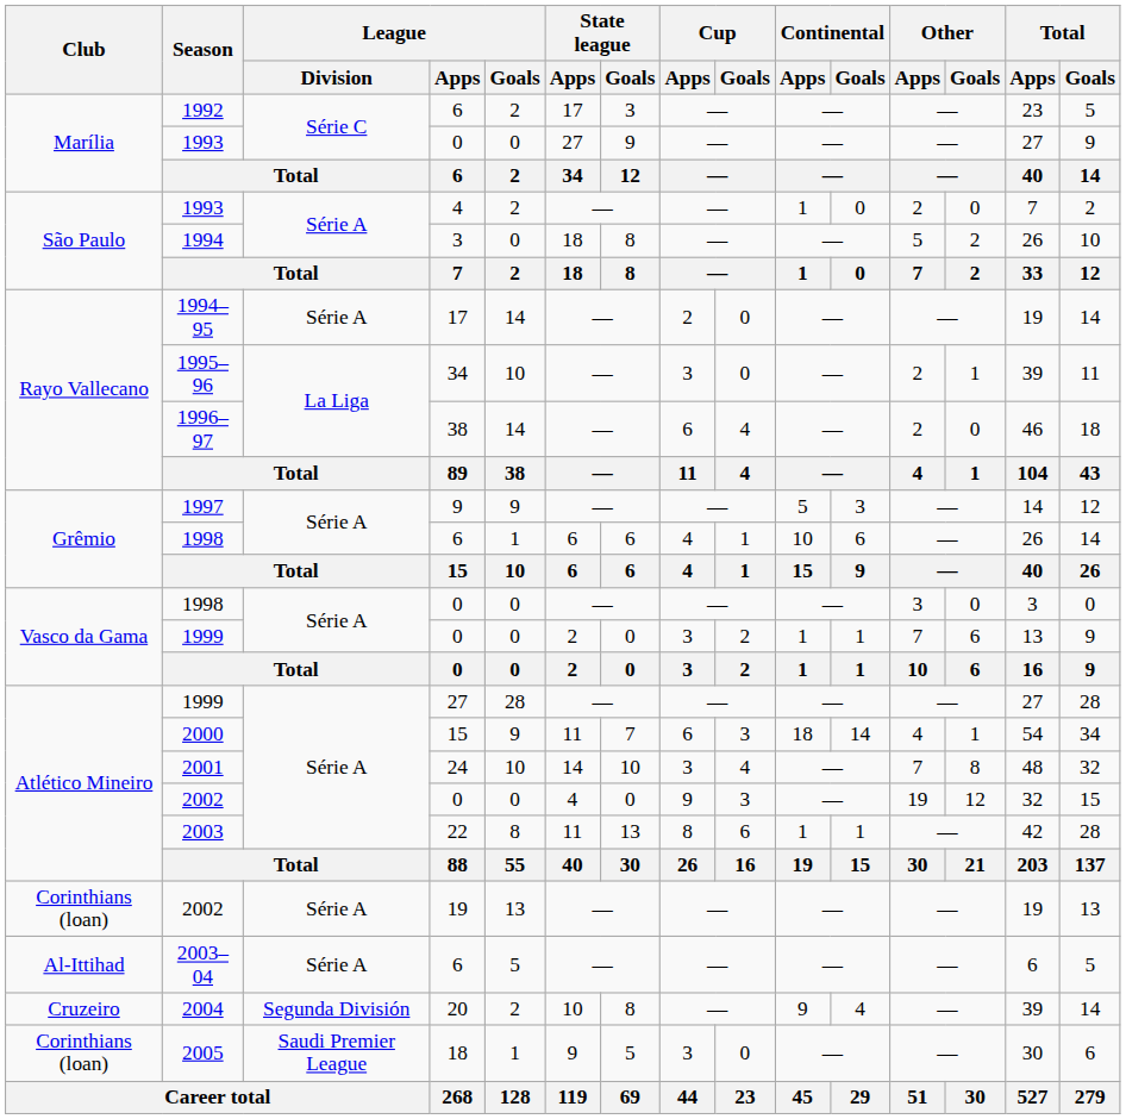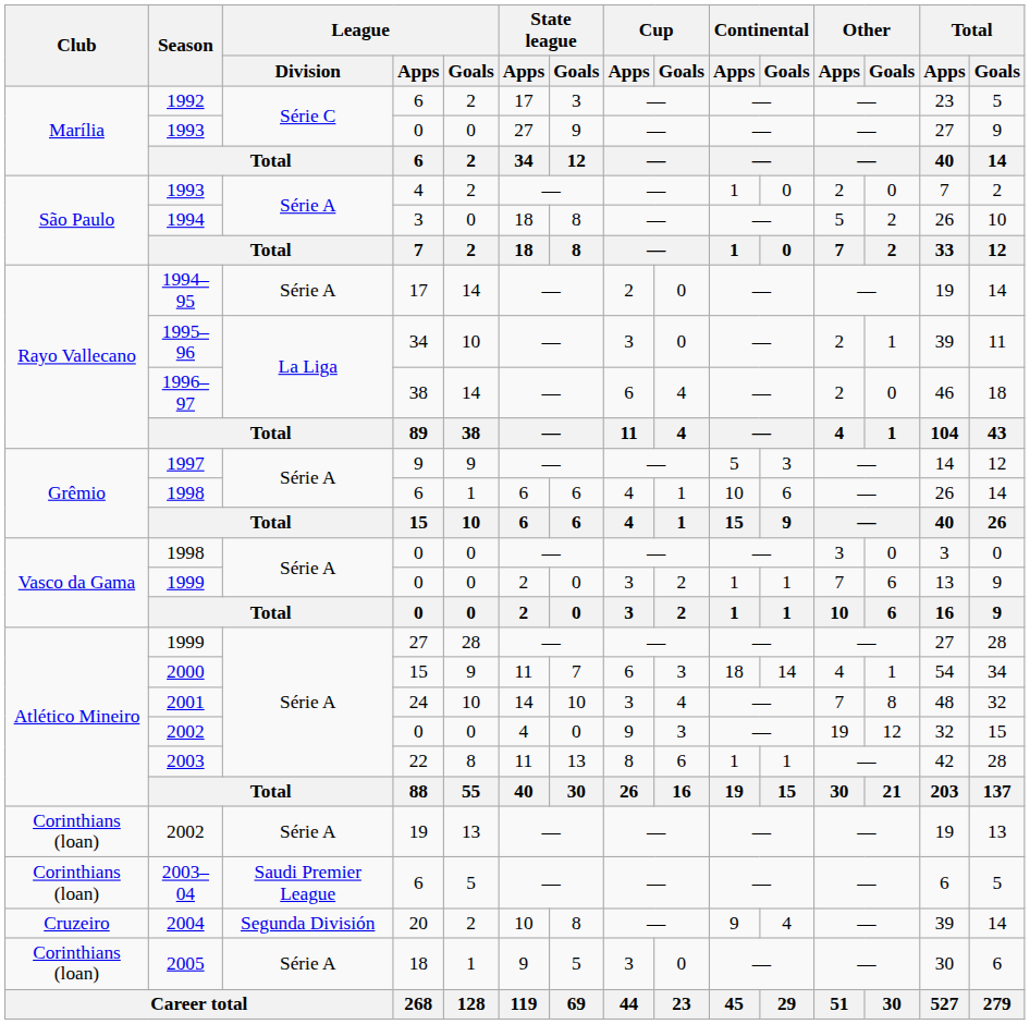 <table class="wikitable" style="text-align: center">
 <tr>
 <th rowspan="2">Club</th>
 <th rowspan="2">Season</th>
 <th colspan="3">League</th>
 <th colspan="2">State league</th>
 <th colspan="2">Cup</th>
 <th colspan="2">Continental</th>
 <th colspan="2">Other</th>
 <th colspan="2">Total</th>
 </tr>
 <tr>
 <th>Division</th>
 <th>Apps</th>
 <th>Goals</th>
 <th>Apps</th>
 <th>Goals</th>
 <th>Apps</th>
 <th>Goals</th>
 <th>Apps</th>
 <th>Goals</th>
 <th>Apps</th>
 <th>Goals</th>
 <th>Apps</th>
 <th>Goals</th>
 </tr>
 <tr>
 <td rowspan="3" align="center"><a href='#'>Marília</a></td>
 <td><a href='#'>1992</a></td>
 <td rowspan="2"><a href='#'>Série C</a></td>
 <td>6</td>
 <td>2</td>
 <td>17</td>
 <td>3</td>
 <td colspan="2">—</td>
 <td colspan="2">—</td>
 <td colspan="2">—</td>
 <td>23</td>
 <td>5</td>
 </tr>
 <tr>
 <td><a href='#'>1993</a></td>
 <td>0</td>
 <td>0</td>
 <td>27</td>
 <td>9</td>
 <td colspan="2">—</td>
 <td colspan="2">—</td>
 <td colspan="2">—</td>
 <td>27</td>
 <td>9</td>
 </tr>
 <tr>
 <th colspan="2">Total</th>
 <th>6</th>
 <th>2</th>
 <th>34</th>
 <th>12</th>
 <th colspan="2">—</th>
 <th colspan="2">—</th>
 <th colspan="2">—</th>
 <th>40</th>
 <th>14</th>
 </tr>
 <tr>
 <td rowspan="3" align="center"><a href='#'>São Paulo</a></td>
 <td><a href='#'>1993</a></td>
 <td rowspan="2"><a href='#'>Série A</a></td>
 <td>4</td>
 <td>2</td>
 <td colspan="2">—</td>
 <td colspan="2">—</td>
 <td>1</td>
 <td>0</td>
 <td>2</td>
 <td>0</td>
 <td>7</td>
 <td>2</td>
 </tr>
 <tr>
 <td><a href='#'>1994</a></td>
 <td>3</td>
 <td>0</td>
 <td>18</td>
 <td>8</td>
 <td colspan="2">—</td>
 <td colspan="2">—</td>
 <td>5</td>
 <td>2</td>
 <td>26</td>
 <td>10</td>
 </tr>
 <tr>
 <th colspan="2">Total</th>
 <th>7</th>
 <th>2</th>
 <th>18</th>
 <th>8</th>
 <th colspan="2">—</th>
 <th>1</th>
 <th>0</th>
 <th>7</th>
 <th>2</th>
 <th>33</th>
 <th>12</th>
 </tr>
 <tr>
 <td rowspan="4" align="center"><a href='#'>Rayo Vallecano</a></td>
 <td><a href='#'>1994–95</a></td>
 <td>Série A</td>
 <td>17</td>
 <td>14</td>
 <td colspan="2">—</td>
 <td>2</td>
 <td>0</td>
 <td colspan="2">—</td>
 <td colspan="2">—</td>
 <td>19</td>
 <td>14</td>
 </tr>
 <tr>
 <td><a href='#'>1995–96</a></td>
 <td rowspan="2"><a href='#'>La Liga</a></td>
 <td>34</td>
 <td>10</td>
 <td colspan="2">—</td>
 <td>3</td>
 <td>0</td>
 <td colspan="2">—</td>
 <td>2</td>
 <td>1</td>
 <td>39</td>
 <td>11</td>
 </tr>
 <tr>
 <td><a href='#'>1996–97</a></td>
 <td>38</td>
 <td>14</td>
 <td colspan="2">—</td>
 <td>6</td>
 <td>4</td>
 <td colspan="2">—</td>
 <td>2</td>
 <td>0</td>
 <td>46</td>
 <td>18</td>
 </tr>
 <tr>
 <th colspan="2">Total</th>
 <th>89</th>
 <th>38</th>
 <th colspan="2">—</th>
 <th>11</th>
 <th>4</th>
 <th colspan="2">—</th>
 <th>4</th>
 <th>1</th>
 <th>104</th>
 <th>43</th>
 </tr>
 <tr>
 <td rowspan="3" align="center"><a href='#'>Grêmio</a></td>
 <td><a href='#'>1997</a></td>
 <td rowspan="2">Série A</td>
 <td>9</td>
 <td>9</td>
 <td colspan="2">—</td>
 <td colspan="2">—</td>
 <td>5</td>
 <td>3</td>
 <td colspan="2">—</td>
 <td>14</td>
 <td>12</td>
 </tr>
 <tr>
 <td><a href='#'>1998</a></td>
 <td>6</td>
 <td>1</td>
 <td>6</td>
 <td>6</td>
 <td>4</td>
 <td>1</td>
 <td>10</td>
 <td>6</td>
 <td colspan="2">—</td>
 <td>26</td>
 <td>14</td>
 </tr>
 <tr>
 <th colspan="2">Total</th>
 <th>15</th>
 <th>10</th>
 <th>6</th>
 <th>6</th>
 <th>4</th>
 <th>1</th>
 <th>15</th>
 <th>9</th>
 <th colspan="2">—</th>
 <th>40</th>
 <th>26</th>
 </tr>
 <tr>
 <td rowspan="3" align="center"><a href='#'>Vasco da Gama</a></td>
 <td>1998</td>
 <td rowspan="2">Série A</td>
 <td>0</td>
 <td>0</td>
 <td colspan="2">—</td>
 <td colspan="2">—</td>
 <td colspan="2">—</td>
 <td>3</td>
 <td>0</td>
 <td>3</td>
 <td>0</td>
 </tr>
 <tr>
 <td><a href='#'>1999</a></td>
 <td>0</td>
 <td>0</td>
 <td>2</td>
 <td>0</td>
 <td>3</td>
 <td>2</td>
 <td>1</td>
 <td>1</td>
 <td>7</td>
 <td>6</td>
 <td>13</td>
 <td>9</td>
 </tr>
 <tr>
 <th colspan="2">Total</th>
 <th>0</th>
 <th>0</th>
 <th>2</th>
 <th>0</th>
 <th>3</th>
 <th>2</th>
 <th>1</th>
 <th>1</th>
 <th>10</th>
 <th>6</th>
 <th>16</th>
 <th>9</th>
 </tr>
 <tr>
 <td rowspan="6" align="center"><a href='#'>Atlético Mineiro</a></td>
 <td>1999</td>
 <td rowspan="5">Série A</td>
 <td>27</td>
 <td>28</td>
 <td colspan="2">—</td>
 <td colspan="2">—</td>
 <td colspan="2">—</td>
 <td colspan="2">—</td>
 <td>27</td>
 <td>28</td>
 </tr>
 <tr>
 <td><a href='#'>2000</a></td>
 <td>15</td>
 <td>9</td>
 <td>11</td>
 <td>7</td>
 <td>6</td>
 <td>3</td>
 <td>18</td>
 <td>14</td>
 <td>4</td>
 <td>1</td>
 <td>54</td>
 <td>34</td>
 </tr>
 <tr>
 <td><a href='#'>2001</a></td>
 <td>24</td>
 <td>10</td>
 <td>14</td>
 <td>10</td>
 <td>3</td>
 <td>4</td>
 <td colspan="2">—</td>
 <td>7</td>
 <td>8</td>
 <td>48</td>
 <td>32</td>
 </tr>
 <tr>
 <td><a href='#'>2002</a></td>
 <td>0</td>
 <td>0</td>
 <td>4</td>
 <td>0</td>
 <td>9</td>
 <td>3</td>
 <td colspan="2">—</td>
 <td>19</td>
 <td>12</td>
 <td>32</td>
 <td>15</td>
 </tr>
 <tr>
 <td><a href='#'>2003</a></td>
 <td>22</td>
 <td>8</td>
 <td>11</td>
 <td>13</td>
 <td>8</td>
 <td>6</td>
 <td>1</td>
 <td>1</td>
 <td colspan="2">—</td>
 <td>42</td>
 <td>28</td>
 </tr>
 <tr>
 <th colspan="2">Total</th>
 <th>88</th>
 <th>55</th>
 <th>40</th>
 <th>30</th>
 <th>26</th>
 <th>16</th>
 <th>19</th>
 <th>15</th>
 <th>30</th>
 <th>21</th>
 <th>203</th>
 <th>137</th>
 </tr>
 <tr>
 <td align="center"><a href='#'>Corinthians</a> (loan)</td>
 <td>2002</td>
 <td>Série A</td>
 <td>19</td>
 <td>13</td>
 <td colspan="2">—</td>
 <td colspan="2">—</td>
 <td colspan="2">—</td>
 <td colspan="2">—</td>
 <td>19</td>
 <td>13</td>
 </tr>
 <tr>
-<td align="center"><a href='#'>Al-Ittihad</a></td>
+<td align="center"><a href='#'>Corinthians</a> (loan)</td>
 <td><a href='#'>2003–04</a></td>
-<td>Série A</td>
+<td><a href='#'>Saudi Premier League</a></td>
 <td>6</td>
 <td>5</td>
 <td colspan="2">—</td>
 <td colspan="2">—</td>
 <td colspan="2">—</td>
 <td colspan="2">—</td>
 <td>6</td>
 <td>5</td>
 </tr>
 <tr>
 <td align="center"><a href='#'>Cruzeiro</a></td>
 <td><a href='#'>2004</a></td>
 <td><a href='#'>Segunda División</a></td>
 <td>20</td>
 <td>2</td>
 <td>10</td>
 <td>8</td>
 <td colspan="2">—</td>
 <td>9</td>
 <td>4</td>
 <td colspan="2">—</td>
 <td>39</td>
 <td>14</td>
 </tr>
 <tr>
 <td align="center"><a href='#'>Corinthians</a> (loan)</td>
 <td><a href='#'>2005</a></td>
-<td><a href='#'>Saudi Premier League</a></td>
+<td>Série A</td>
 <td>18</td>
 <td>1</td>
 <td>9</td>
 <td>5</td>
 <td>3</td>
 <td>0</td>
 <td colspan="2">—</td>
 <td colspan="2">—</td>
 <td>30</td>
 <td>6</td>
 </tr>
 <tr>
 <th colspan="3">Career total</th>
 <th>268</th>
 <th>128</th>
 <th>119</th>
 <th>69</th>
 <th>44</th>
 <th>23</th>
 <th>45</th>
 <th>29</th>
 <th>51</th>
 <th>30</th>
 <th>527</th>
 <th>279</th>
 </tr>
 </table>
